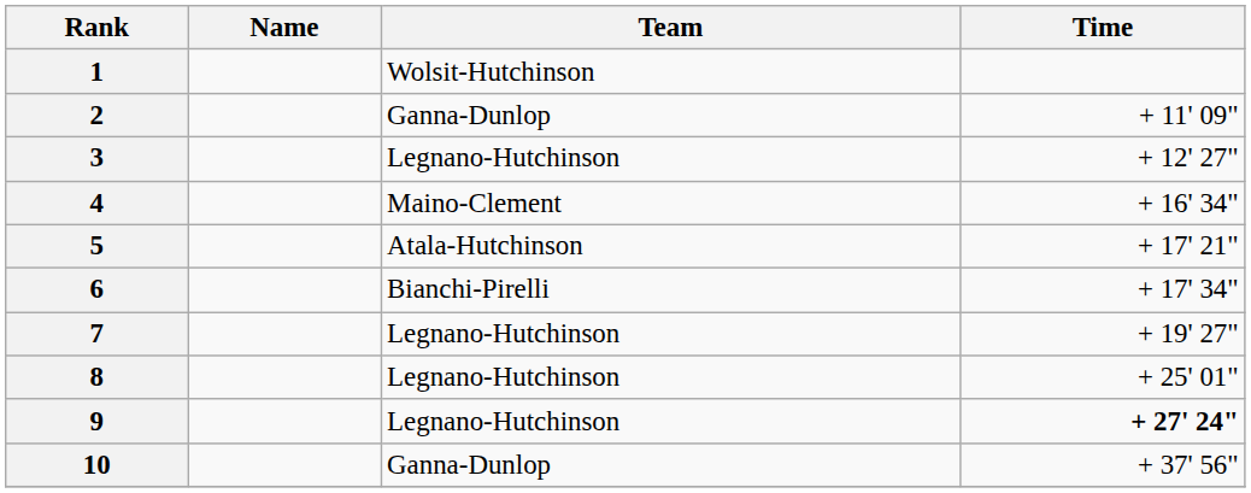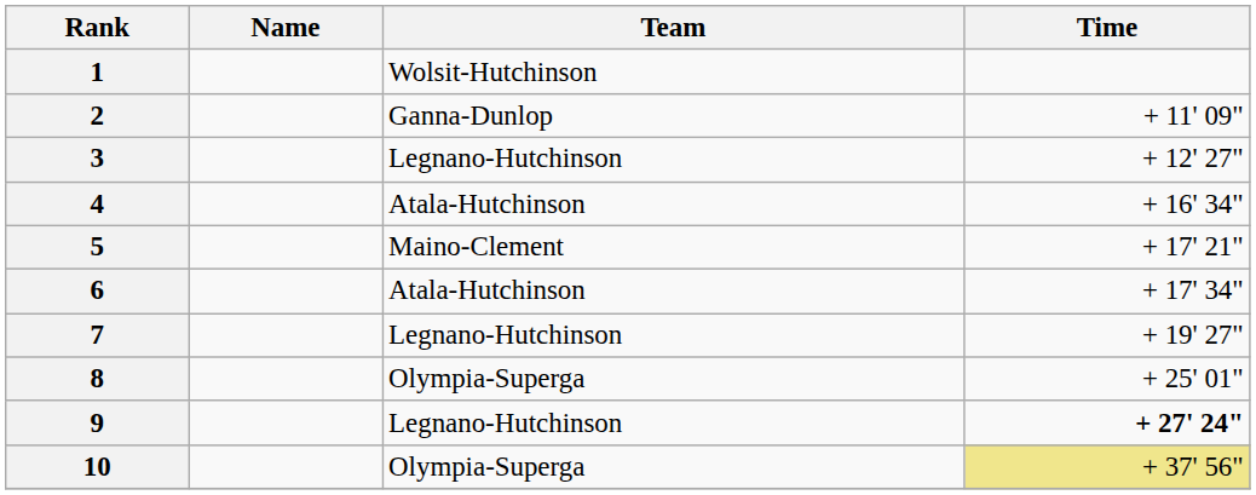 <table class="wikitable" style="width:45em;margin-bottom:0;">
 <tr>
 <th>Rank</th>
 <th>Name</th>
 <th>Team</th>
 <th>Time</th>
 </tr>
 <tr>
 <th style="text-align:center">1</th>
 <td> </td>
 <td>Wolsit-Hutchinson</td>
 <td align="right"></td>
 </tr>
 <tr>
 <th style="text-align:center">2</th>
 <td></td>
 <td>Ganna-Dunlop</td>
 <td align="right">+ 11' 09"</td>
 </tr>
 <tr>
 <th style="text-align:center">3</th>
 <td></td>
 <td>Legnano-Hutchinson</td>
 <td align="right">+ 12' 27"</td>
 </tr>
 <tr>
 <th style="text-align:center">4</th>
 <td></td>
-<td>Maino-Clement</td>
+<td>Atala-Hutchinson</td>
 <td align="right">+ 16' 34"</td>
 </tr>
 <tr>
 <th style="text-align:center">5</th>
 <td></td>
-<td>Atala-Hutchinson</td>
+<td>Maino-Clement</td>
 <td align="right">+ 17' 21"</td>
 </tr>
 <tr>
 <th style="text-align:center">6</th>
 <td></td>
-<td>Bianchi-Pirelli</td>
+<td>Atala-Hutchinson</td>
 <td align="right">+ 17' 34"</td>
 </tr>
 <tr>
 <th style="text-align:center">7</th>
 <td></td>
 <td>Legnano-Hutchinson</td>
 <td align="right">+ 19' 27"</td>
 </tr>
 <tr>
 <th style="text-align:center">8</th>
 <td></td>
-<td>Legnano-Hutchinson</td>
+<td>Olympia-Superga</td>
 <td align="right">+ 25' 01"</td>
 </tr>
 <tr>
 <th style="text-align:center">9</th>
 <td></td>
 <td>Legnano-Hutchinson</td>
 <td align="right"><strong>+ 27' 24"</strong></td>
 </tr>
 <tr>
 <th style="text-align:center">10</th>
 <td></td>
-<td>Ganna-Dunlop</td>
-<td align="right">+ 37' 56"</td>
+<td>Olympia-Superga</td>
+<td align="right" style="background: khaki;">+ 37' 56"</td>
 </tr>
 <tr>
 </tr>
 </table>
